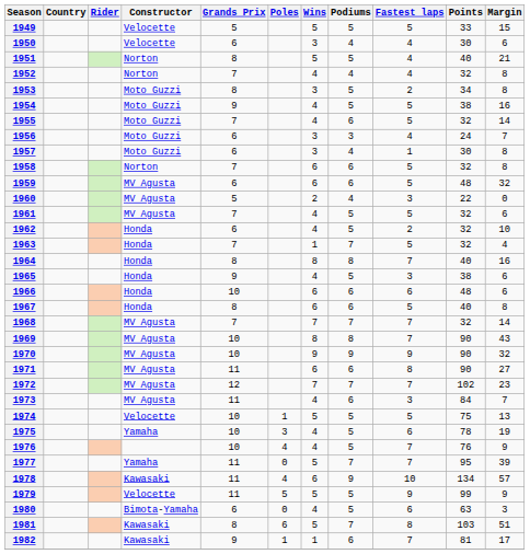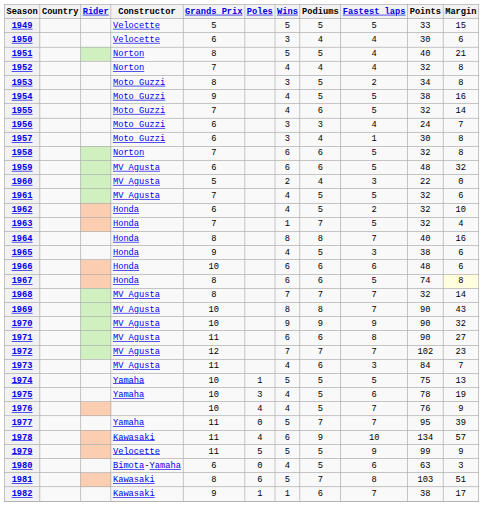 <table class="wikitable plainrowheaders sortable">
 <tr>
 <th scope="col">Season</th>
 <th scope="col">Country</th>
 <th scope="col"><a href='#'>Rider</a></th>
 <th scope="col">Constructor</th>
 <th scope="col"><a href='#'>Grands Prix</a></th>
 <th scope="col"><a href='#'>Poles</a></th>
 <th scope="col"><a href='#'>Wins</a></th>
 <th scope="col">Podiums</th>
 <th scope="col"><a href='#'>Fastest laps</a></th>
 <th scope="col">Points</th>
 <th scope="col">Margin</th>
 </tr>
 <tr>
 <th scope="row" style="text-align:center"><a href='#'>1949</a></th>
 <td></td>
 <td></td>
 <td><a href='#'>Velocette</a></td>
 <td align=center>5</td>
 <td align=center></td>
 <td align=center>5</td>
 <td align=center>5</td>
 <td align=center>5</td>
 <td align=center>33</td>
 <td align=center>15</td>
 </tr>
 <tr>
 <th scope="row" style="text-align:center"><a href='#'>1950</a></th>
 <td></td>
 <td></td>
 <td><a href='#'>Velocette</a></td>
 <td align=center>6</td>
 <td align=center></td>
 <td align=center>3</td>
 <td align=center>4</td>
 <td align=center>4</td>
 <td align=center>30</td>
 <td align=center>6</td>
 </tr>
 <tr>
 <th scope="row" style="text-align:center"><a href='#'>1951</a></th>
 <td></td>
 <td style="background:#D0F0C0;"><sup></sup></td>
 <td><a href='#'>Norton</a></td>
 <td align=center>8</td>
 <td align=center></td>
 <td align=center>5</td>
 <td align=center>5</td>
 <td align=center>4</td>
 <td align=center>40</td>
 <td align=center>21</td>
 </tr>
 <tr>
 <th scope="row" style="text-align:center"><a href='#'>1952</a></th>
 <td></td>
 <td></td>
 <td><a href='#'>Norton</a></td>
 <td align=center>7</td>
 <td align=center></td>
 <td align=center>4</td>
 <td align=center>4</td>
 <td align=center>4</td>
 <td align=center>32</td>
 <td align=center>8</td>
 </tr>
 <tr>
 <th scope="row" style="text-align:center"><a href='#'>1953</a></th>
 <td></td>
 <td></td>
 <td><a href='#'>Moto Guzzi</a></td>
 <td align=center>8</td>
 <td align=center></td>
 <td align=center>3</td>
 <td align=center>5</td>
 <td align=center>2</td>
 <td align=center>34</td>
 <td align=center>8</td>
 </tr>
 <tr>
 <th scope="row" style="text-align:center"><a href='#'>1954</a></th>
 <td></td>
 <td></td>
 <td><a href='#'>Moto Guzzi</a></td>
 <td align=center>9</td>
 <td align=center></td>
 <td align=center>4</td>
 <td align=center>5</td>
 <td align=center>5</td>
 <td align=center>38</td>
 <td align=center>16</td>
 </tr>
 <tr>
 <th scope="row" style="text-align:center"><a href='#'>1955</a></th>
 <td></td>
 <td></td>
 <td><a href='#'>Moto Guzzi</a></td>
 <td align=center>7</td>
 <td align=center></td>
 <td align=center>4</td>
 <td align=center>6</td>
 <td align=center>5</td>
 <td align=center>32</td>
 <td align=center>14</td>
 </tr>
 <tr>
 <th scope="row" style="text-align:center"><a href='#'>1956</a></th>
 <td></td>
 <td></td>
 <td><a href='#'>Moto Guzzi</a></td>
 <td align=center>6</td>
 <td align=center></td>
 <td align=center>3</td>
 <td align=center>3</td>
 <td align=center>4</td>
 <td align=center>24</td>
 <td align=center>7</td>
 </tr>
 <tr>
 <th scope="row" style="text-align:center"><a href='#'>1957</a></th>
 <td></td>
 <td></td>
 <td><a href='#'>Moto Guzzi</a></td>
 <td align=center>6</td>
 <td align=center></td>
 <td align=center>3</td>
 <td align=center>4</td>
 <td align=center>1</td>
 <td align=center>30</td>
 <td align=center>8</td>
 </tr>
 <tr>
 <th scope="row" style="text-align:center"><a href='#'>1958</a></th>
 <td></td>
 <td style="background:#D0F0C0;"><sup></sup></td>
 <td><a href='#'>Norton</a></td>
 <td align=center>7</td>
 <td align=center></td>
 <td align=center>6</td>
 <td align=center>6</td>
 <td align=center>5</td>
 <td align=center>32</td>
 <td align=center>8</td>
 </tr>
 <tr>
 <th scope="row" style="text-align:center"><a href='#'>1959</a></th>
 <td></td>
 <td style="background:#D0F0C0;"><sup></sup></td>
 <td><a href='#'>MV Agusta</a></td>
 <td align=center>6</td>
 <td align=center></td>
 <td align=center>6</td>
 <td align=center>6</td>
 <td align=center>5</td>
 <td align=center>48</td>
 <td align=center>32</td>
 </tr>
 <tr>
 <th scope="row" style="text-align:center"><a href='#'>1960</a></th>
 <td></td>
 <td style="background:#D0F0C0;"><sup></sup></td>
 <td><a href='#'>MV Agusta</a></td>
 <td align=center>5</td>
 <td align=center></td>
 <td align=center>2</td>
 <td align=center>4</td>
 <td align=center>3</td>
 <td align=center>22</td>
 <td align=center>0</td>
 </tr>
 <tr>
 <th scope="row" style="text-align:center"><a href='#'>1961</a></th>
 <td></td>
 <td style="background:#D0F0C0;"><sup></sup></td>
 <td><a href='#'>MV Agusta</a></td>
 <td align=center>7</td>
 <td align=center></td>
 <td align=center>4</td>
 <td align=center>5</td>
 <td align=center>5</td>
 <td align=center>32</td>
 <td align=center>6</td>
 </tr>
 <tr>
 <th scope="row" style="text-align:center"><a href='#'>1962</a></th>
 <td></td>
 <td style="background:#FBCEB1;"><sup></sup></td>
 <td><a href='#'>Honda</a></td>
 <td align=center>6</td>
 <td align=center></td>
 <td align=center>4</td>
 <td align=center>5</td>
 <td align=center>2</td>
 <td align=center>32</td>
 <td align=center>10</td>
 </tr>
 <tr>
 <th scope="row" style="text-align:center"><a href='#'>1963</a></th>
 <td></td>
 <td style="background:#FBCEB1;"><sup></sup></td>
 <td><a href='#'>Honda</a></td>
 <td align=center>7</td>
 <td align=center></td>
 <td align=center>1</td>
 <td align=center>7</td>
 <td align=center>5</td>
 <td align=center>32</td>
 <td align=center>4</td>
 </tr>
 <tr>
 <th scope="row" style="text-align:center"><a href='#'>1964</a></th>
 <td></td>
 <td></td>
 <td><a href='#'>Honda</a></td>
 <td align=center>8</td>
 <td align=center></td>
 <td align=center>8</td>
 <td align=center>8</td>
 <td align=center>7</td>
 <td align=center>40</td>
 <td align=center>16</td>
 </tr>
 <tr>
 <th scope="row" style="text-align:center"><a href='#'>1965</a></th>
 <td></td>
 <td></td>
 <td><a href='#'>Honda</a></td>
 <td align=center>9</td>
 <td align=center></td>
 <td align=center>4</td>
 <td align=center>5</td>
 <td align=center>3</td>
 <td align=center>38</td>
 <td align=center>6</td>
 </tr>
 <tr>
 <th scope="row" style="text-align:center"><a href='#'>1966</a></th>
 <td></td>
 <td style="background:#FBCEB1;"><sup></sup></td>
 <td><a href='#'>Honda</a></td>
 <td align=center>10</td>
 <td align=center></td>
 <td align=center>6</td>
 <td align=center>6</td>
 <td align=center>6</td>
 <td align=center>48</td>
 <td align=center>6</td>
 </tr>
 <tr>
 <th scope="row" style="text-align:center"><a href='#'>1967</a></th>
 <td></td>
 <td style="background:#FBCEB1;"><sup></sup></td>
 <td><a href='#'>Honda</a></td>
 <td align=center>8</td>
 <td align=center></td>
 <td align=center>6</td>
 <td align=center>6</td>
 <td align=center>5</td>
-<td align=center>40</td>
-<td align=center>8</td>
+<td align=center>74</td>
+<td align=center style="background: lightyellow;">8</td>
 </tr>
 <tr>
 <th scope="row" style="text-align:center"><a href='#'>1968</a></th>
 <td></td>
 <td style="background:#D0F0C0;"><sup></sup></td>
 <td><a href='#'>MV Agusta</a></td>
-<td align=center>7</td>
+<td align=center>8</td>
 <td align=center></td>
 <td align=center>7</td>
 <td align=center>7</td>
 <td align=center>7</td>
 <td align=center>32</td>
 <td align=center>14</td>
 </tr>
 <tr>
 <th scope="row" style="text-align:center"><a href='#'>1969</a></th>
 <td></td>
 <td style="background:#D0F0C0;"><sup></sup></td>
 <td><a href='#'>MV Agusta</a></td>
 <td align=center>10</td>
 <td align=center></td>
 <td align=center>8</td>
 <td align=center>8</td>
 <td align=center>7</td>
 <td align=center>90</td>
 <td align=center>43</td>
 </tr>
 <tr>
 <th scope="row" style="text-align:center"><a href='#'>1970</a></th>
 <td></td>
 <td style="background:#D0F0C0;"><sup></sup></td>
 <td><a href='#'>MV Agusta</a></td>
 <td align=center>10</td>
 <td align=center></td>
 <td align=center>9</td>
 <td align=center>9</td>
 <td align=center>9</td>
 <td align=center>90</td>
 <td align=center>32</td>
 </tr>
 <tr>
 <th scope="row" style="text-align:center"><a href='#'>1971</a></th>
 <td></td>
 <td style="background:#D0F0C0;"><sup></sup></td>
 <td><a href='#'>MV Agusta</a></td>
 <td align=center>11</td>
 <td align=center></td>
 <td align=center>6</td>
 <td align=center>6</td>
 <td align=center>8</td>
 <td align=center>90</td>
 <td align=center>27</td>
 </tr>
 <tr>
 <th scope="row" style="text-align:center"><a href='#'>1972</a></th>
 <td></td>
 <td style="background:#D0F0C0;"><sup></sup></td>
 <td><a href='#'>MV Agusta</a></td>
 <td align=center>12</td>
 <td align=center></td>
 <td align=center>7</td>
 <td align=center>7</td>
 <td align=center>7</td>
 <td align=center>102</td>
 <td align=center>23</td>
 </tr>
 <tr>
 <th scope="row" style="text-align:center"><a href='#'>1973</a></th>
 <td></td>
 <td></td>
 <td><a href='#'>MV Agusta</a></td>
 <td align=center>11</td>
 <td align=center></td>
 <td align=center>4</td>
 <td align=center>6</td>
 <td align=center>3</td>
 <td align=center>84</td>
 <td align=center>7</td>
 </tr>
 <tr>
 <th scope="row" style="text-align:center"><a href='#'>1974</a></th>
 <td></td>
 <td></td>
-<td><a href='#'>Velocette</a></td>
+<td><a href='#'>Yamaha</a></td>
 <td align=center>10</td>
 <td align=center>1</td>
 <td align=center>5</td>
 <td align=center>5</td>
 <td align=center>5</td>
 <td align=center>75</td>
 <td align=center>13</td>
 </tr>
 <tr>
 <th scope="row" style="text-align:center"><a href='#'>1975</a></th>
 <td></td>
 <td></td>
 <td><a href='#'>Yamaha</a></td>
 <td align=center>10</td>
 <td align=center>3</td>
 <td align=center>4</td>
 <td align=center>5</td>
 <td align=center>6</td>
 <td align=center>78</td>
 <td align=center>19</td>
 </tr>
 <tr>
 <th scope="row" style="text-align:center"><a href='#'>1976</a></th>
 <td></td>
 <td style="background:#FBCEB1;"><sup></sup></td>
 <td></td>
 <td align=center>10</td>
 <td align=center>4</td>
 <td align=center>4</td>
 <td align=center>5</td>
 <td align=center>7</td>
 <td align=center>76</td>
 <td align=center>9</td>
 </tr>
 <tr>
 <th scope="row" style="text-align:center"><a href='#'>1977</a></th>
 <td></td>
 <td></td>
 <td><a href='#'>Yamaha</a></td>
 <td align=center>11</td>
 <td align=center>0</td>
 <td align=center>5</td>
 <td align=center>7</td>
 <td align=center>7</td>
 <td align=center>95</td>
 <td align=center>39</td>
 </tr>
 <tr>
 <th scope="row" style="text-align:center"><a href='#'>1978</a></th>
 <td></td>
 <td style="background:#FBCEB1;"><sup></sup></td>
 <td><a href='#'>Kawasaki</a></td>
 <td align=center>11</td>
 <td align=center>4</td>
 <td align=center>6</td>
 <td align=center>9</td>
 <td align=center>10</td>
 <td align=center>134</td>
 <td align=center>57</td>
 </tr>
 <tr>
 <th scope="row" style="text-align:center"><a href='#'>1979</a></th>
 <td></td>
 <td style="background:#FBCEB1;"><sup></sup></td>
 <td><a href='#'>Velocette</a></td>
 <td align=center>11</td>
 <td align=center>5</td>
 <td align=center>5</td>
 <td align=center>5</td>
 <td align=center>9</td>
 <td align=center>99</td>
 <td align=center>9</td>
 </tr>
 <tr>
 <th scope="row" style="text-align:center"><a href='#'>1980</a></th>
 <td></td>
 <td></td>
 <td><a href='#'>Bimota</a>-<a href='#'>Yamaha</a></td>
 <td align=center>6</td>
 <td align=center>0</td>
 <td align=center>4</td>
 <td align=center>5</td>
 <td align=center>6</td>
 <td align=center>63</td>
 <td align=center>3</td>
 </tr>
 <tr>
 <th scope="row" style="text-align:center"><a href='#'>1981</a></th>
 <td></td>
 <td style="background:#FBCEB1;"><sup></sup></td>
 <td><a href='#'>Kawasaki</a></td>
 <td align=center>8</td>
 <td align=center>6</td>
 <td align=center>5</td>
 <td align=center>7</td>
 <td align=center>8</td>
 <td align=center>103</td>
 <td align=center>51</td>
 </tr>
 <tr>
 <th scope="row" style="text-align:center"><a href='#'>1982</a></th>
 <td></td>
 <td></td>
 <td><a href='#'>Kawasaki</a></td>
 <td align=center>9</td>
 <td align=center>1</td>
 <td align=center>1</td>
 <td align=center>6</td>
 <td align=center>7</td>
-<td align=center>81</td>
+<td align=center>38</td>
 <td align=center>17</td>
 </tr>
 <tr>
 </tr>
 </table>
